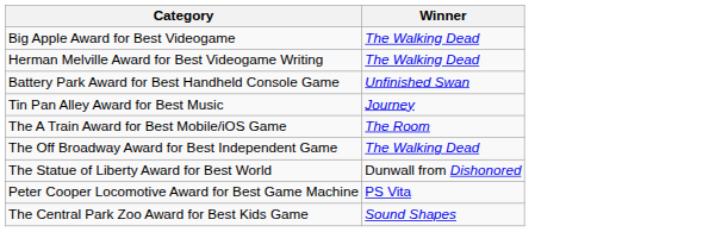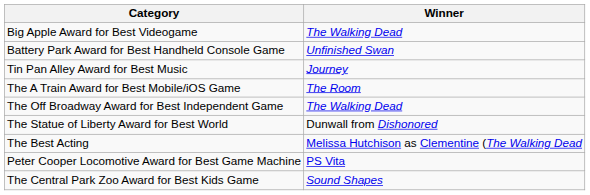 <table class="wikitable sortable plainrowheaders" border="none" style="margin:0">
 <tr valign="bottom">
 <th scope="col">Category</th>
 <th scope="col">Winner</th>
 </tr>
 <tr>
 <td>Big Apple Award for Best Videogame</td>
-<td><em><a href='#'>The Walking Dead</a></em></td>
-</tr>
-<tr>
-<td>Herman Melville Award for Best Videogame Writing</td>
 <td><em><a href='#'>The Walking Dead</a></em></td>
 </tr>
 <tr>
 <td>Battery Park Award for Best Handheld Console Game</td>
 <td><em><a href='#'>Unfinished Swan</a></em></td>
 </tr>
 <tr>
 <td>Tin Pan Alley Award for Best Music</td>
 <td><em><a href='#'>Journey</a></em></td>
 </tr>
 <tr>
 <td>The A Train Award for Best Mobile/iOS Game</td>
 <td><em><a href='#'>The Room</a></em></td>
 </tr>
 <tr>
 <td>The Off Broadway Award for Best Independent Game</td>
 <td><em><a href='#'>The Walking Dead</a></em></td>
 </tr>
 <tr>
 <td>The Statue of Liberty Award for Best World</td>
 <td>Dunwall from <em><a href='#'>Dishonored</a></em></td>
 </tr>
 <tr>
+<td>The Best Acting</td>
+<td><a href='#'>Melissa Hutchison</a> as <a href='#'>Clementine</a> (<em><a href='#'>The Walking Dead</a></em></td>
+</tr>
+<tr>
 <td>Peter Cooper Locomotive Award for Best Game Machine</td>
 <td><a href='#'>PS Vita</a></td>
 </tr>
 <tr>
 <td>The Central Park Zoo Award for Best Kids Game</td>
 <td><em><a href='#'>Sound Shapes</a></em></td>
 </tr>
 </table>
